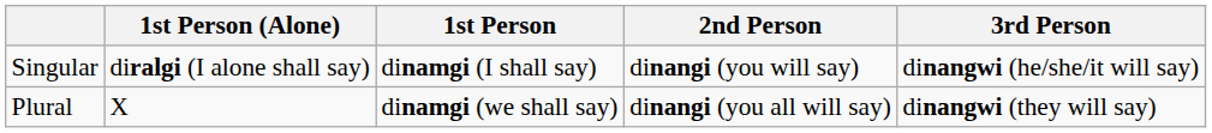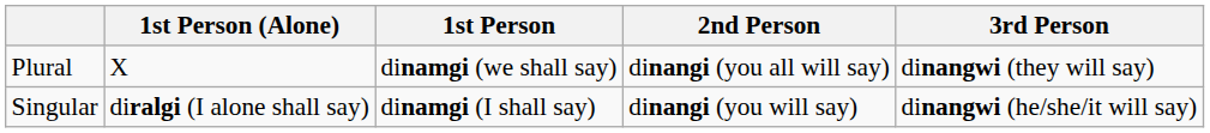 <table class="wikitable">
 <tr>
 <th></th>
 <th>1st Person (Alone)</th>
 <th>1st Person</th>
 <th>2nd Person</th>
 <th>3rd Person</th>
 </tr>
 <tr>
+<td>Plural</td>
+<td>X</td>
+<td>di<strong>namgi</strong> (we shall say)</td>
+<td>di<strong>nangi</strong> (you all will say)</td>
+<td>di<strong>nangwi</strong> (they will say)</td>
+</tr>
+<tr>
 <td>Singular</td>
 <td>di<strong>ralgi</strong> (I alone shall say)</td>
 <td>di<strong>namgi</strong> (I shall say)</td>
 <td>di<strong>nangi</strong> (you will say)</td>
 <td>di<strong>nangwi</strong> (he/she/it will say)</td>
 </tr>
-<tr>
-<td>Plural</td>
-<td>X</td>
-<td>di<strong>namgi</strong> (we shall say)</td>
-<td>di<strong>nangi</strong> (you all will say)</td>
-<td>di<strong>nangwi</strong> (they will say)</td>
-</tr>
 </table>
